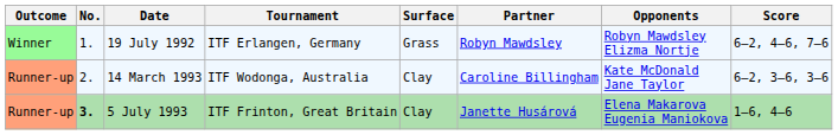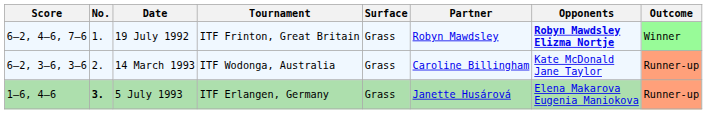 <table class="sortable wikitable" style=font-size:97%>
 <tr>
-<th>Outcome</th>
+<th>Score</th>
 <th>No.</th>
 <th>Date</th>
 <th>Tournament</th>
 <th>Surface</th>
 <th>Partner</th>
 <th>Opponents</th>
-<th>Score</th>
+<th>Outcome</th>
 </tr>
 <tr style="background:#f0f8ff;">
-<td style="background:#98fb98;">Winner</td>
+<td>6–2, 4–6, 7–6</td>
 <td>1.</td>
 <td>19 July 1992</td>
-<td>ITF Erlangen, Germany</td>
+<td>ITF Frinton, Great Britain</td>
 <td>Grass</td>
 <td> <a href='#'>Robyn Mawdsley</a></td>
-<td> <a href='#'>Robyn Mawdsley</a> <br>  <a href='#'>Elizma Nortje</a></td>
-<td>6–2, 4–6, 7–6</td>
+<td><strong> <a href='#'>Robyn Mawdsley</a> <br>  <a href='#'>Elizma Nortje</a></strong></td>
+<td style="background:#98fb98;">Winner</td>
 </tr>
 <tr style="background:#f0f8ff;">
-<td style="background:#ffa07a;">Runner-up</td>
+<td>6–2, 3–6, 3–6</td>
 <td>2.</td>
 <td>14 March 1993</td>
 <td>ITF Wodonga, Australia</td>
-<td>Clay</td>
+<td>Grass</td>
 <td> <a href='#'>Caroline Billingham</a></td>
 <td> <a href='#'>Kate McDonald</a> <br>  <a href='#'>Jane Taylor</a></td>
-<td>6–2, 3–6, 3–6</td>
+<td style="background:#ffa07a;">Runner-up</td>
 </tr>
 <tr style="background:#addfad;">
-<td style="background:#ffa07a;">Runner-up</td>
+<td>1–6, 4–6</td>
 <td><strong>3.</strong></td>
 <td>5 July 1993</td>
-<td>ITF Frinton, Great Britain</td>
-<td>Clay</td>
+<td>ITF Erlangen, Germany</td>
+<td>Grass</td>
 <td> <a href='#'>Janette Husárová</a></td>
 <td> <a href='#'>Elena Makarova</a> <br>  <a href='#'>Eugenia Maniokova</a></td>
-<td>1–6, 4–6</td>
+<td style="background:#ffa07a;">Runner-up</td>
 </tr>
 </table>
